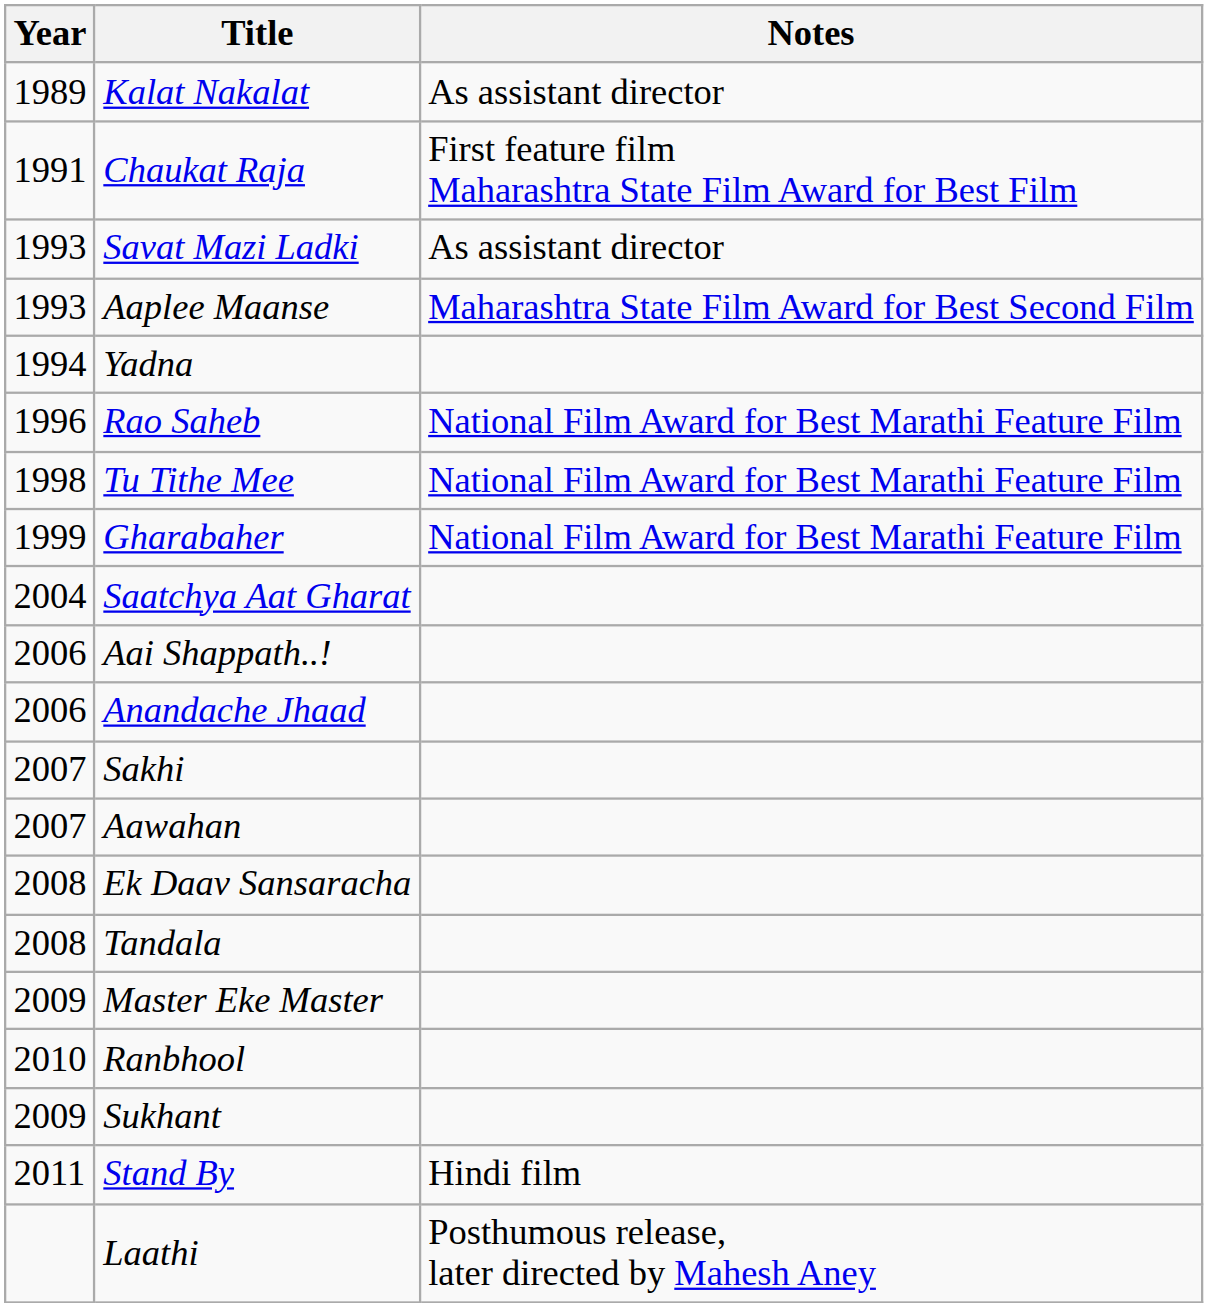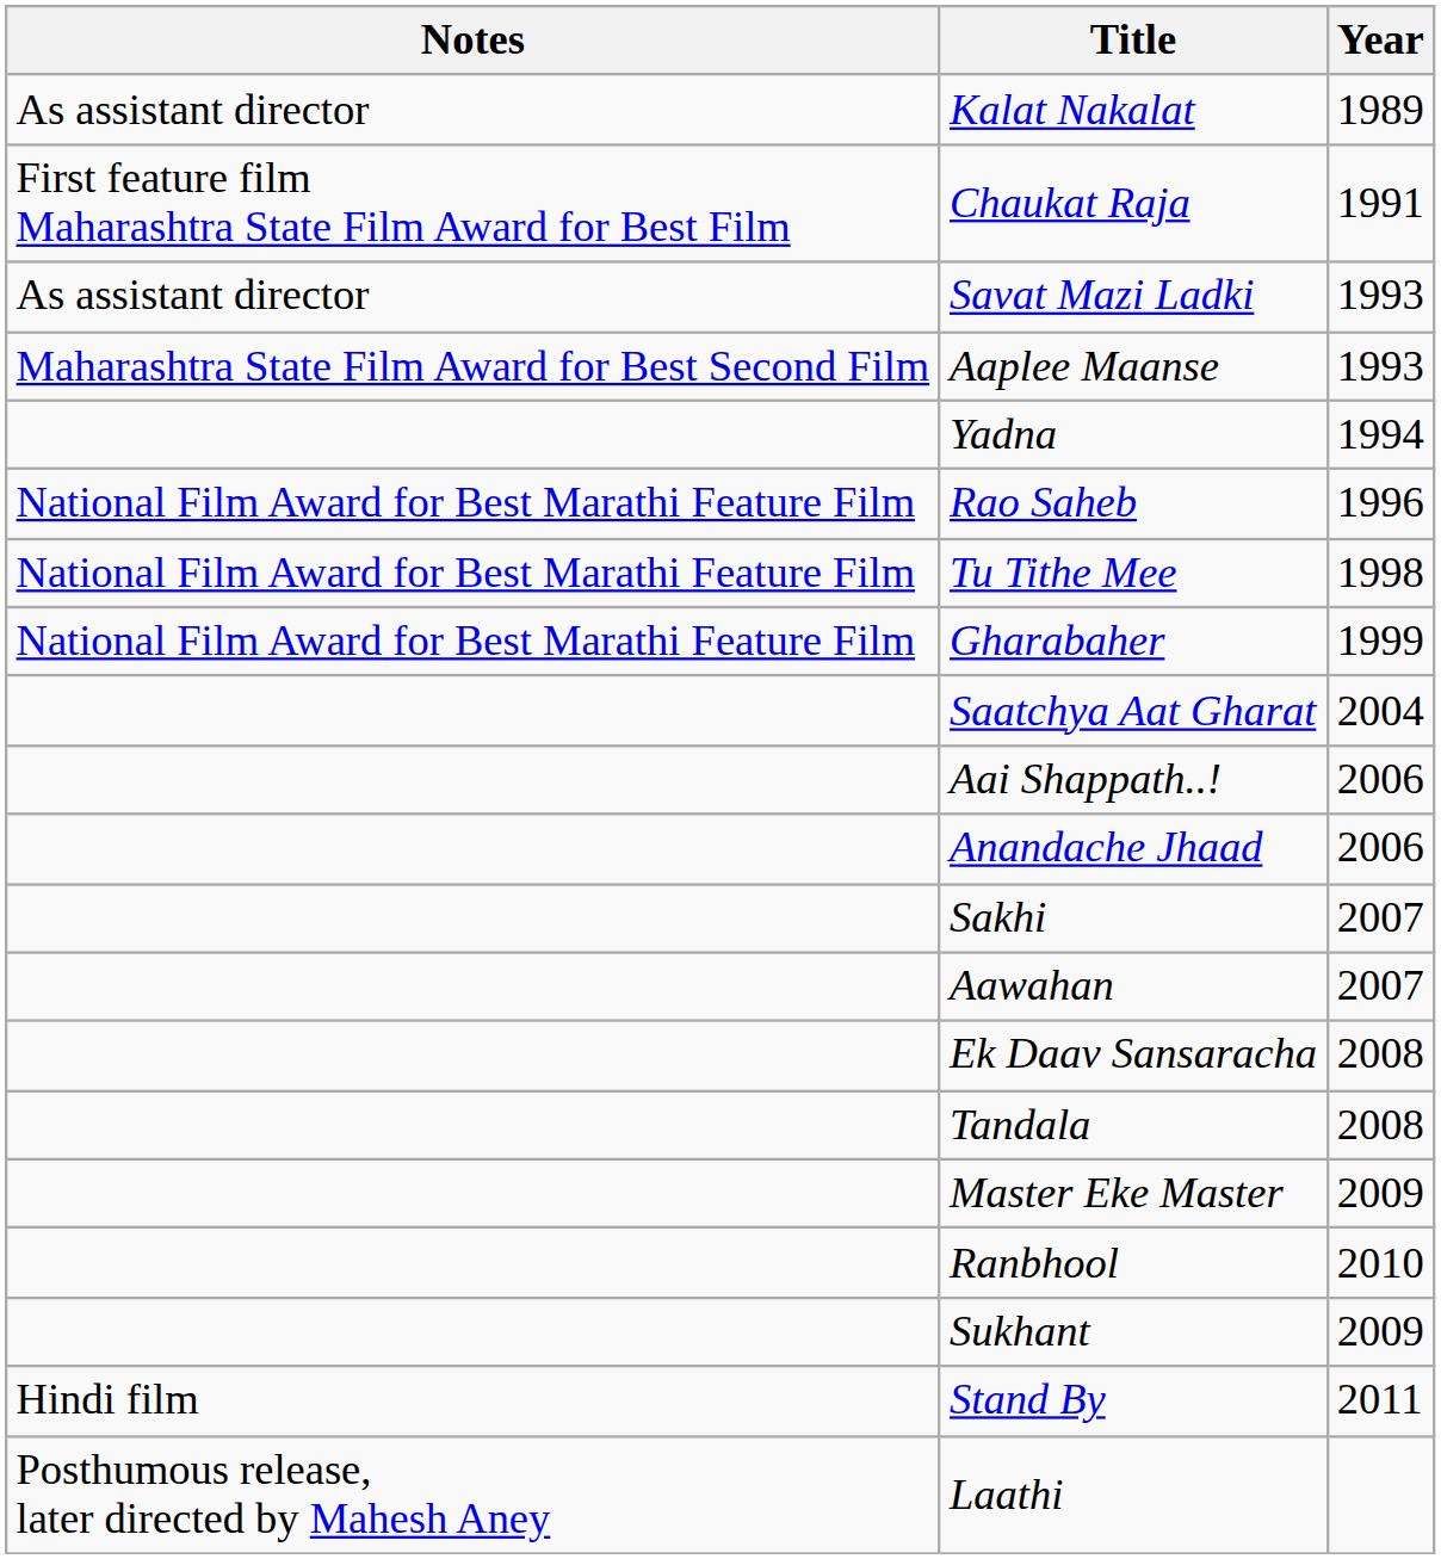 <table class="wikitable sortable">
 <tr>
+<th>Notes</th>
+<th>Title</th>
 <th>Year</th>
-<th>Title</th>
-<th>Notes</th>
 </tr>
 <tr>
+<td>As assistant director</td>
+<td><em><a href='#'>Kalat Nakalat</a></em></td>
 <td>1989</td>
-<td><em><a href='#'>Kalat Nakalat</a></em></td>
-<td>As assistant director</td>
 </tr>
 <tr>
+<td>First feature film<br><a href='#'>Maharashtra State Film Award for Best Film</a></td>
+<td><em><a href='#'>Chaukat Raja</a></em></td>
 <td>1991</td>
-<td><em><a href='#'>Chaukat Raja</a></em></td>
-<td>First feature film<br><a href='#'>Maharashtra State Film Award for Best Film</a></td>
 </tr>
 <tr>
+<td>As assistant director</td>
+<td><em><a href='#'>Savat Mazi Ladki</a></em></td>
 <td>1993</td>
-<td><em><a href='#'>Savat Mazi Ladki</a></em></td>
-<td>As assistant director</td>
 </tr>
 <tr>
+<td><a href='#'>Maharashtra State Film Award for Best Second Film</a></td>
+<td><em>Aaplee Maanse</em></td>
 <td>1993</td>
-<td><em>Aaplee Maanse</em></td>
-<td><a href='#'>Maharashtra State Film Award for Best Second Film</a></td>
-</tr>
-<tr>
-<td>1994</td>
-<td><em>Yadna</em></td>
-<td></td>
-</tr>
-<tr>
-<td>1996</td>
-<td><em><a href='#'>Rao Saheb</a></em></td>
-<td><a href='#'>National Film Award for Best Marathi Feature Film</a></td>
-</tr>
-<tr>
-<td>1998</td>
-<td><em><a href='#'>Tu Tithe Mee</a></em></td>
-<td><a href='#'>National Film Award for Best Marathi Feature Film</a></td>
-</tr>
-<tr>
-<td>1999</td>
-<td><em><a href='#'>Gharabaher</a></em></td>
-<td><a href='#'>National Film Award for Best Marathi Feature Film</a></td>
-</tr>
-<tr>
-<td>2004</td>
-<td><em><a href='#'>Saatchya Aat Gharat</a></em></td>
-<td></td>
-</tr>
-<tr>
-<td>2006</td>
-<td><em>Aai Shappath..!</em></td>
-<td></td>
-</tr>
-<tr>
-<td>2006</td>
-<td><em><a href='#'>Anandache Jhaad</a></em></td>
-<td></td>
-</tr>
-<tr>
-<td>2007</td>
-<td><em>Sakhi</em></td>
-<td></td>
-</tr>
-<tr>
-<td>2007</td>
-<td><em>Aawahan</em></td>
-<td></td>
-</tr>
-<tr>
-<td>2008</td>
-<td><em>Ek Daav Sansaracha</em></td>
-<td></td>
-</tr>
-<tr>
-<td>2008</td>
-<td><em>Tandala</em></td>
-<td></td>
-</tr>
-<tr>
-<td>2009</td>
-<td><em>Master Eke Master</em></td>
-<td></td>
-</tr>
-<tr>
-<td>2010</td>
-<td><em>Ranbhool</em></td>
-<td></td>
-</tr>
-<tr>
-<td>2009</td>
-<td><em>Sukhant</em></td>
-<td></td>
-</tr>
-<tr>
-<td>2011</td>
-<td><em><a href='#'>Stand By</a></em></td>
-<td>Hindi film</td>
 </tr>
 <tr>
 <td></td>
+<td><em>Yadna</em></td>
+<td>1994</td>
+</tr>
+<tr>
+<td><a href='#'>National Film Award for Best Marathi Feature Film</a></td>
+<td><em><a href='#'>Rao Saheb</a></em></td>
+<td>1996</td>
+</tr>
+<tr>
+<td><a href='#'>National Film Award for Best Marathi Feature Film</a></td>
+<td><em><a href='#'>Tu Tithe Mee</a></em></td>
+<td>1998</td>
+</tr>
+<tr>
+<td><a href='#'>National Film Award for Best Marathi Feature Film</a></td>
+<td><em><a href='#'>Gharabaher</a></em></td>
+<td>1999</td>
+</tr>
+<tr>
+<td></td>
+<td><em><a href='#'>Saatchya Aat Gharat</a></em></td>
+<td>2004</td>
+</tr>
+<tr>
+<td></td>
+<td><em>Aai Shappath..!</em></td>
+<td>2006</td>
+</tr>
+<tr>
+<td></td>
+<td><em><a href='#'>Anandache Jhaad</a></em></td>
+<td>2006</td>
+</tr>
+<tr>
+<td></td>
+<td><em>Sakhi</em></td>
+<td>2007</td>
+</tr>
+<tr>
+<td></td>
+<td><em>Aawahan</em></td>
+<td>2007</td>
+</tr>
+<tr>
+<td></td>
+<td><em>Ek Daav Sansaracha</em></td>
+<td>2008</td>
+</tr>
+<tr>
+<td></td>
+<td><em>Tandala</em></td>
+<td>2008</td>
+</tr>
+<tr>
+<td></td>
+<td><em>Master Eke Master</em></td>
+<td>2009</td>
+</tr>
+<tr>
+<td></td>
+<td><em>Ranbhool</em></td>
+<td>2010</td>
+</tr>
+<tr>
+<td></td>
+<td><em>Sukhant</em></td>
+<td>2009</td>
+</tr>
+<tr>
+<td>Hindi film</td>
+<td><em><a href='#'>Stand By</a></em></td>
+<td>2011</td>
+</tr>
+<tr>
+<td>Posthumous release, <br>later directed by <a href='#'>Mahesh Aney</a></td>
 <td><em>Laathi</em></td>
-<td>Posthumous release, <br>later directed by <a href='#'>Mahesh Aney</a></td>
+<td></td>
 </tr>
 </table>
